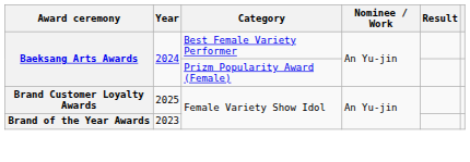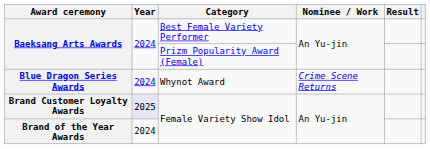 <table class="wikitable plainrowheaders">
 <tr>
 <th scope="col">Award ceremony</th>
 <th scope="col">Year</th>
 <th scope="col">Category</th>
 <th scope="col">Nominee / Work</th>
 <th scope="col">Result</th>
 <th class="unsortable" scope="col"></th>
 </tr>
 <tr>
 <th scope="row" rowspan="2"><a href='#'>Baeksang Arts Awards</a></th>
 <td rowspan="2"><a href='#'>2024</a></td>
 <td><a href='#'>Best Female Variety Performer</a></td>
 <td rowspan="2">An Yu-jin</td>
 <td></td>
 <td style="text-align:center"></td>
 </tr>
 <tr>
 <td><a href='#'>Prizm Popularity Award (Female)</a></td>
 <td></td>
 <td style="text-align:center"></td>
 </tr>
 <tr>
+<th scope="row"><a href='#'>Blue Dragon Series Awards</a></th>
+<td><a href='#'>2024</a></td>
+<td>Whynot Award</td>
+<td><em><a href='#'>Crime Scene Returns</a></em></td>
+<td></td>
+<td style="text-align:center"></td>
+</tr>
+<tr>
 <th scope="row">Brand Customer Loyalty Awards</th>
-<td style="text-align:center">2025</td>
+<td style="background: lavender; text-align:center">2025</td>
 <td rowspan="2">Female Variety Show Idol</td>
 <td rowspan="2">An Yu-jin</td>
 <td></td>
 <td style="text-align:center"></td>
 </tr>
 <tr>
 <th scope="row">Brand of the Year Awards</th>
-<td style="text-align:center">2023</td>
+<td style="text-align:center">2024</td>
 <td></td>
 <td style="text-align:center"></td>
 </tr>
 </table>
